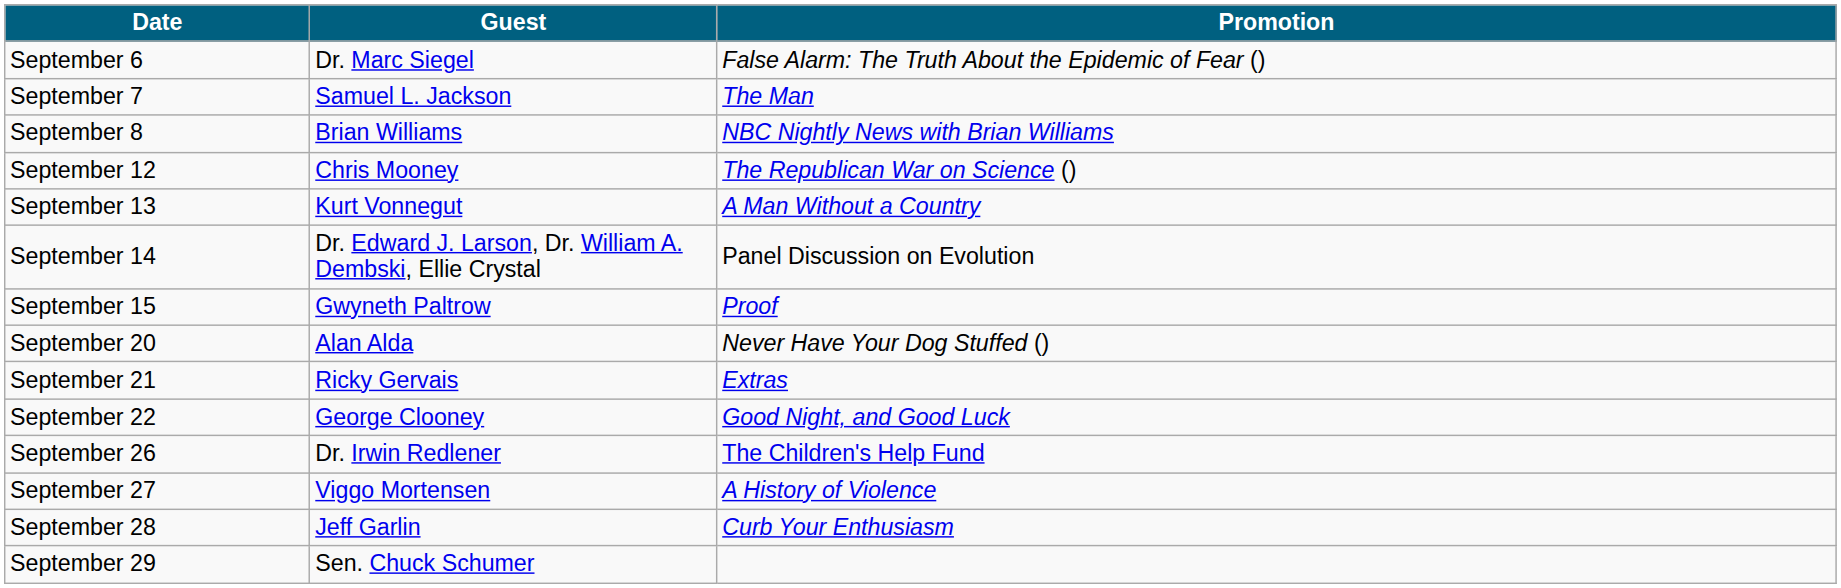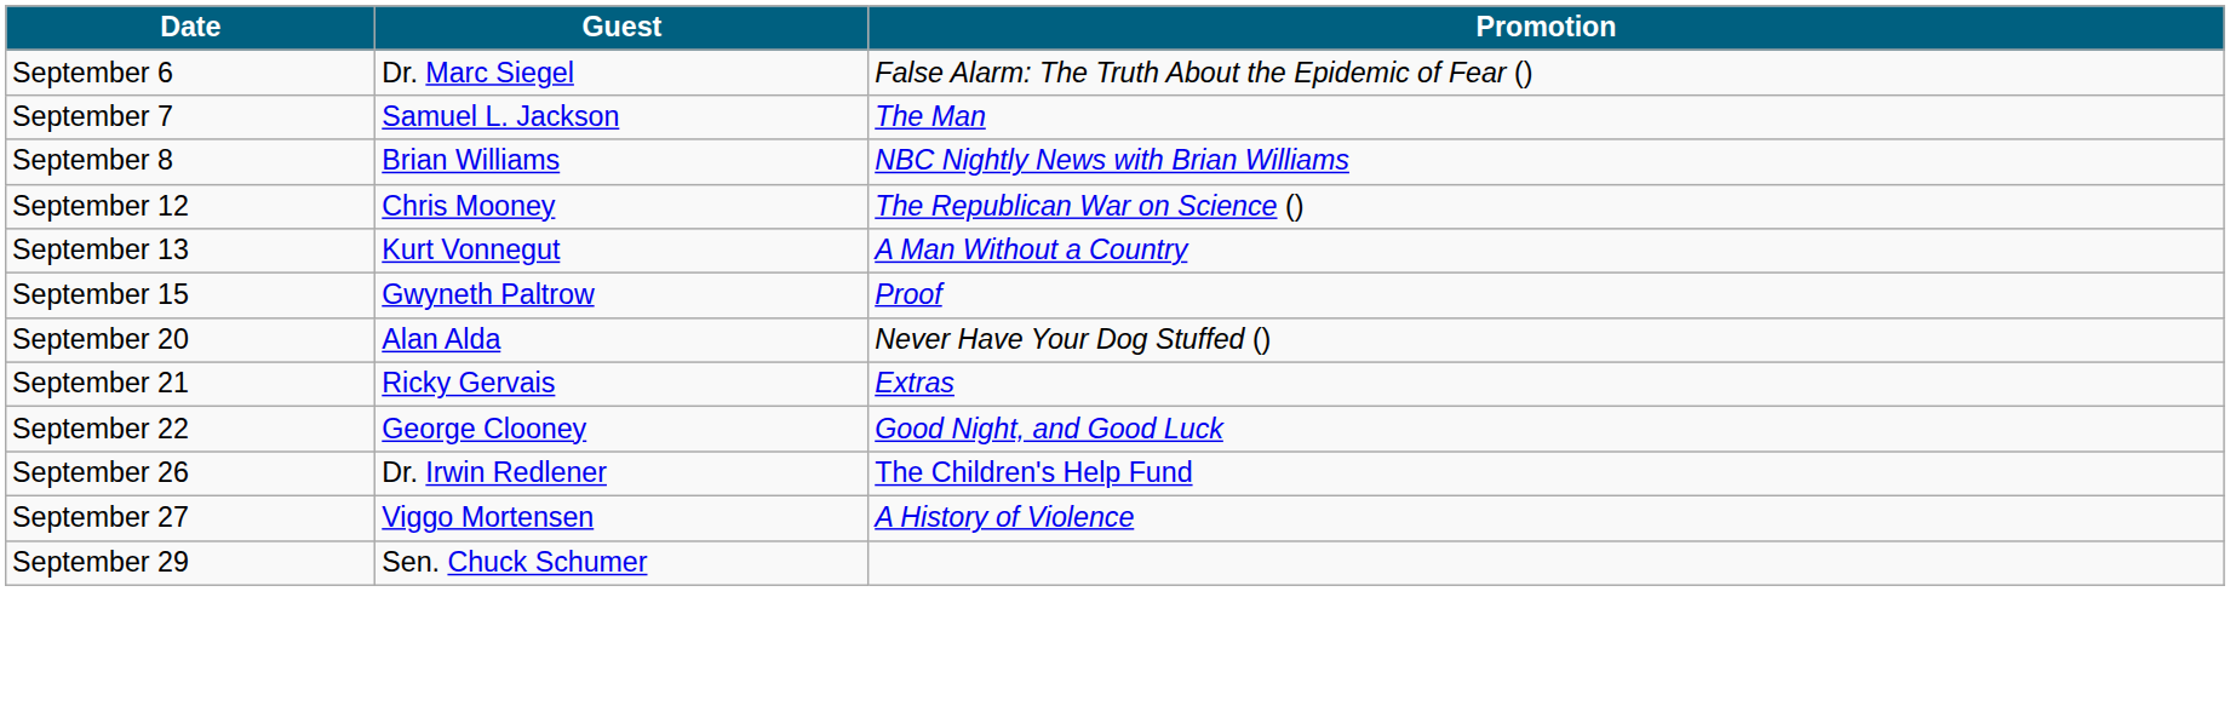 <table class="wikitable" width="100%">
 <tr bgcolor="#CCCCCC">
 <th width="15%" style="background:#006080; color:#FFFFFF">Date</th>
 <th width="20%" style="background:#006080; color:#FFFFFF">Guest</th>
 <th width="55%" style="background:#006080; color:#FFFFFF">Promotion</th>
 </tr>
 <tr>
 <td>September 6</td>
 <td>Dr. <a href='#'>Marc Siegel</a></td>
 <td><em>False Alarm: The Truth About the Epidemic of Fear</em> ()</td>
 </tr>
 <tr>
 <td>September 7</td>
 <td><a href='#'>Samuel L. Jackson</a></td>
 <td><em><a href='#'>The Man</a></em></td>
 </tr>
 <tr>
 <td>September 8</td>
 <td><a href='#'>Brian Williams</a></td>
 <td><em><a href='#'>NBC Nightly News with Brian Williams</a></em></td>
 </tr>
 <tr>
 <td>September 12</td>
 <td><a href='#'>Chris Mooney</a></td>
 <td><em><a href='#'>The Republican War on Science</a></em> ()</td>
 </tr>
 <tr>
 <td>September 13</td>
 <td><a href='#'>Kurt Vonnegut</a></td>
 <td><em><a href='#'>A Man Without a Country</a></em></td>
 </tr>
 <tr>
-<td>September 14</td>
-<td>Dr. <a href='#'>Edward J. Larson</a>, Dr. <a href='#'>William A. Dembski</a>, Ellie Crystal</td>
-<td>Panel Discussion on Evolution</td>
-</tr>
-<tr>
 <td>September 15</td>
 <td><a href='#'>Gwyneth Paltrow</a></td>
 <td><em><a href='#'>Proof</a></em></td>
 </tr>
 <tr>
 <td>September 20</td>
 <td><a href='#'>Alan Alda</a></td>
 <td><em>Never Have Your Dog Stuffed</em> ()</td>
 </tr>
 <tr>
 <td>September 21</td>
 <td><a href='#'>Ricky Gervais</a></td>
 <td><em><a href='#'>Extras</a></em></td>
 </tr>
 <tr>
 <td>September 22</td>
 <td><a href='#'>George Clooney</a></td>
 <td><em><a href='#'>Good Night, and Good Luck</a></em></td>
 </tr>
 <tr>
 <td>September 26</td>
 <td>Dr. <a href='#'>Irwin Redlener</a></td>
 <td><a href='#'>The Children's Help Fund</a></td>
 </tr>
 <tr>
 <td>September 27</td>
 <td><a href='#'>Viggo Mortensen</a></td>
 <td><em><a href='#'>A History of Violence</a></em></td>
 </tr>
 <tr>
-<td>September 28</td>
-<td><a href='#'>Jeff Garlin</a></td>
-<td><em><a href='#'>Curb Your Enthusiasm</a></em></td>
-</tr>
-<tr>
 <td>September 29</td>
 <td>Sen. <a href='#'>Chuck Schumer</a></td>
 <td></td>
 </tr>
 </table>
